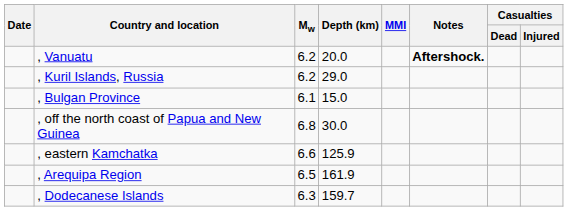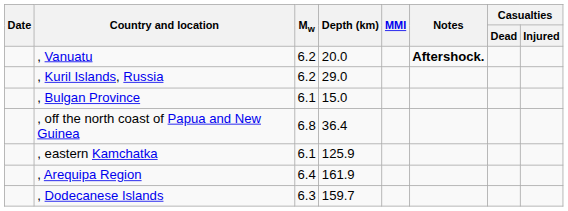 <table class="wikitable sortable sort-under" style="border:1px black; margin-left:1em;">
 <tr>
 <th rowspan="2"><small>Date</small></th>
 <th rowspan="2" style="width: 310px"><small>Country and location</small></th>
 <th rowspan="2"><small>M<sub>w</sub></small></th>
 <th rowspan="2"><small>Depth (km)</small></th>
 <th rowspan="2"><small><a href='#'>MMI</a></small></th>
 <th rowspan="2" class="unsortable"><small>Notes</small></th>
 <th colspan="2"><small>Casualties</small></th>
 </tr>
 <tr>
 <th><small>Dead</small></th>
 <th><small>Injured</small></th>
 </tr>
 <tr>
 <td></td>
 <td>, <a href='#'>Vanuatu</a></td>
 <td>6.2</td>
 <td>20.0</td>
 <td></td>
 <td><strong>Aftershock.</strong></td>
 <td></td>
 <td></td>
 </tr>
 <tr>
 <td></td>
 <td>, <a href='#'>Kuril Islands</a>, <a href='#'>Russia</a></td>
 <td>6.2</td>
 <td>29.0</td>
 <td></td>
 <td></td>
 <td></td>
 <td></td>
 </tr>
 <tr>
 <td></td>
 <td>, <a href='#'>Bulgan Province</a></td>
 <td>6.1</td>
 <td>15.0</td>
 <td></td>
 <td></td>
 <td></td>
 <td></td>
 </tr>
 <tr>
 <td></td>
 <td>, off the north coast of <a href='#'>Papua and New Guinea</a></td>
 <td>6.8</td>
-<td>30.0</td>
+<td>36.4</td>
 <td></td>
 <td></td>
 <td></td>
 <td></td>
 </tr>
 <tr>
 <td></td>
 <td>, eastern <a href='#'>Kamchatka</a></td>
-<td>6.6</td>
+<td>6.1</td>
 <td>125.9</td>
 <td></td>
 <td></td>
 <td></td>
 <td></td>
 </tr>
 <tr>
 <td></td>
 <td>, <a href='#'>Arequipa Region</a></td>
-<td>6.5</td>
+<td>6.4</td>
 <td>161.9</td>
 <td></td>
 <td></td>
 <td></td>
 <td></td>
 </tr>
 <tr>
 <td></td>
 <td>, <a href='#'>Dodecanese Islands</a></td>
 <td>6.3</td>
 <td>159.7</td>
 <td></td>
 <td></td>
 <td></td>
 <td></td>
 </tr>
 </table>
